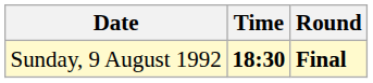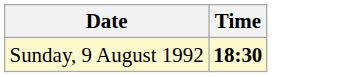 <table class="wikitable">
 <tr>
 <th>Date</th>
 <th>Time</th>
-<th>Round</th>
 </tr>
 <tr style=background:lemonchiffon>
 <td>Sunday, 9 August 1992</td>
 <td><strong>18:30</strong></td>
-<td><strong>Final</strong></td>
 </tr>
 </table>
